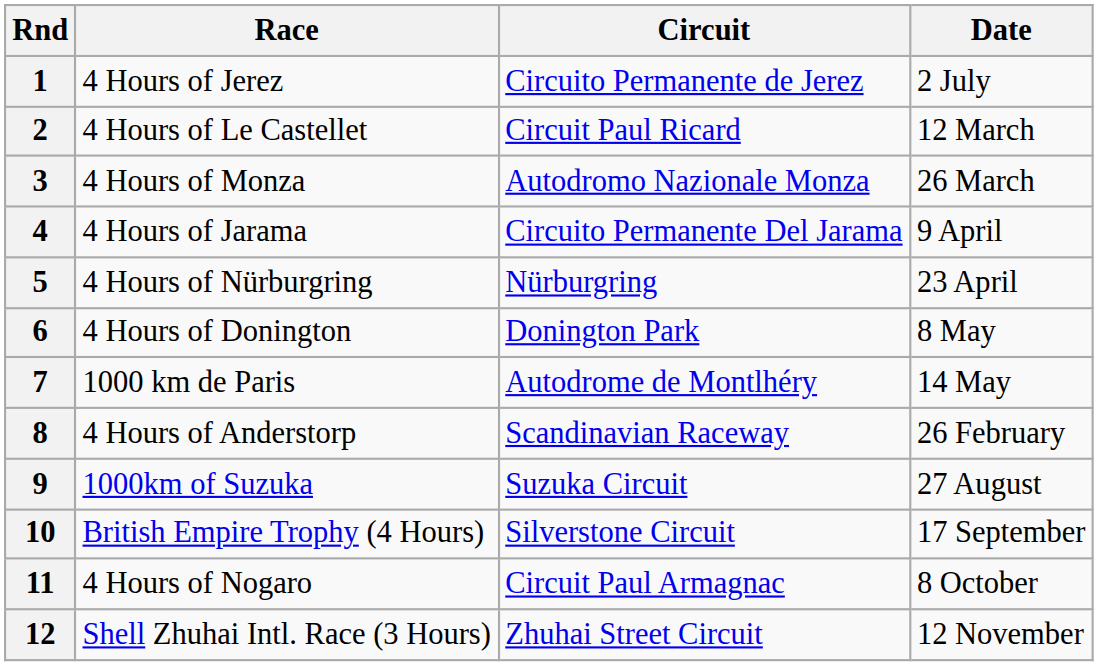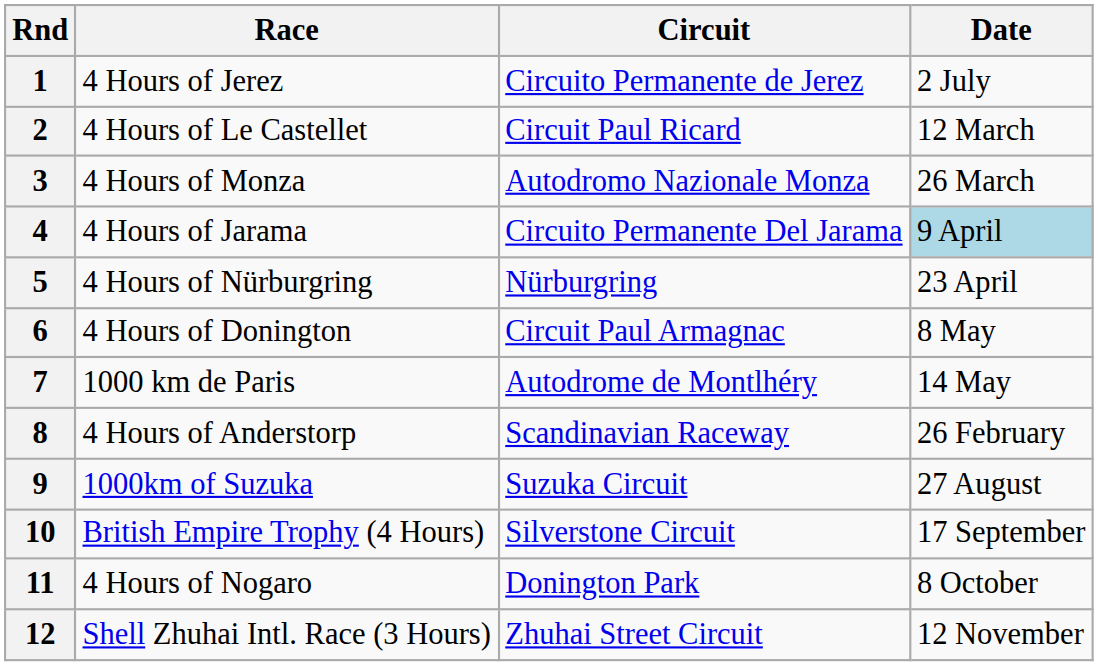 <table class="wikitable" style="font-size: 90%;">
 <tr>
 <th>Rnd</th>
 <th>Race</th>
 <th>Circuit</th>
 <th>Date</th>
 </tr>
 <tr>
 <th>1</th>
 <td> 4 Hours of Jerez</td>
 <td><a href='#'>Circuito Permanente de Jerez</a></td>
 <td>2 July</td>
 </tr>
 <tr>
 <th>2</th>
 <td> 4 Hours of Le Castellet</td>
 <td><a href='#'>Circuit Paul Ricard</a></td>
 <td>12 March</td>
 </tr>
 <tr>
 <th>3</th>
 <td> 4 Hours of Monza</td>
 <td><a href='#'>Autodromo Nazionale Monza</a></td>
 <td>26 March</td>
 </tr>
 <tr>
 <th>4</th>
 <td> 4 Hours of Jarama</td>
 <td><a href='#'>Circuito Permanente Del Jarama</a></td>
-<td>9 April</td>
+<td style="background: lightblue;">9 April</td>
 </tr>
 <tr>
 <th>5</th>
 <td> 4 Hours of Nürburgring</td>
 <td><a href='#'>Nürburgring</a></td>
 <td>23 April</td>
 </tr>
 <tr>
 <th>6</th>
 <td> 4 Hours of Donington</td>
-<td><a href='#'>Donington Park</a></td>
+<td><a href='#'>Circuit Paul Armagnac</a></td>
 <td>8 May</td>
 </tr>
 <tr>
 <th>7</th>
 <td> 1000 km de Paris</td>
 <td><a href='#'>Autodrome de Montlhéry</a></td>
 <td>14 May</td>
 </tr>
 <tr>
 <th>8</th>
 <td> 4 Hours of Anderstorp</td>
 <td><a href='#'>Scandinavian Raceway</a></td>
 <td>26 February</td>
 </tr>
 <tr>
 <th>9</th>
 <td> <a href='#'>1000km of Suzuka</a></td>
 <td><a href='#'>Suzuka Circuit</a></td>
 <td>27 August</td>
 </tr>
 <tr>
 <th>10</th>
 <td> <a href='#'>British Empire Trophy</a> (4 Hours)</td>
 <td><a href='#'>Silverstone Circuit</a></td>
 <td>17 September</td>
 </tr>
 <tr>
 <th>11</th>
 <td> 4 Hours of Nogaro</td>
-<td><a href='#'>Circuit Paul Armagnac</a></td>
+<td><a href='#'>Donington Park</a></td>
 <td>8 October</td>
 </tr>
 <tr>
 <th>12</th>
 <td> <a href='#'>Shell</a> Zhuhai Intl. Race (3 Hours)</td>
 <td><a href='#'>Zhuhai Street Circuit</a></td>
 <td>12 November</td>
 </tr>
 </table>
